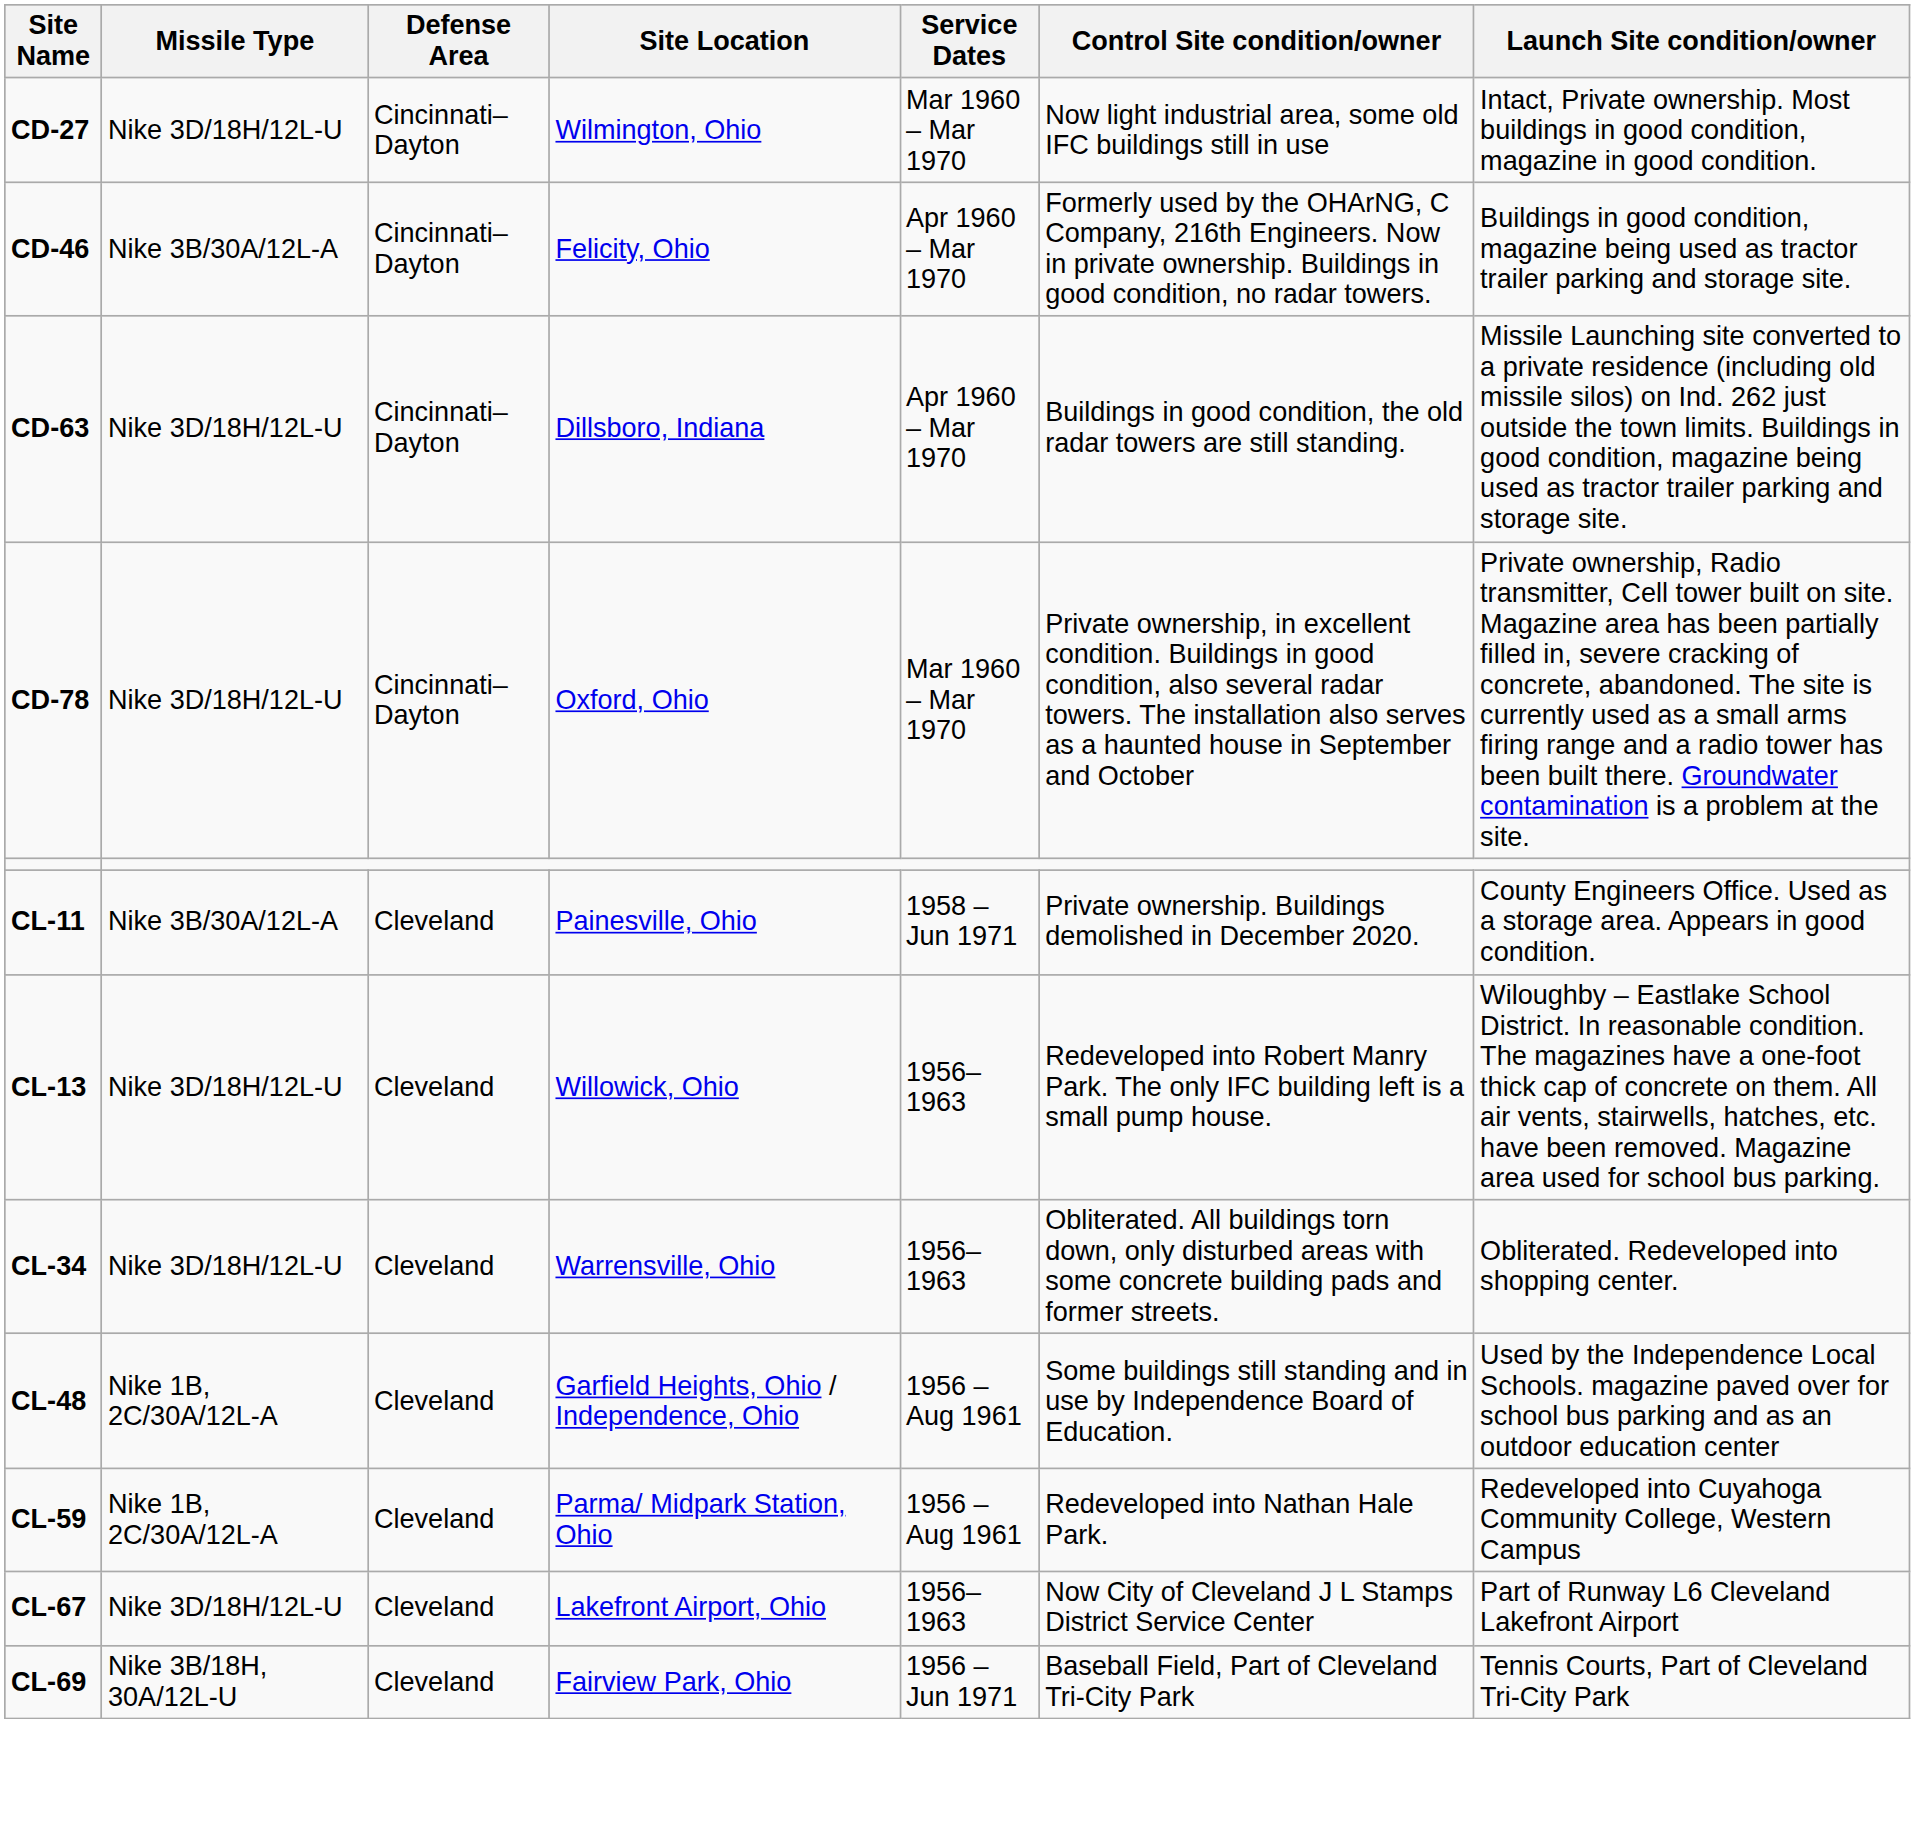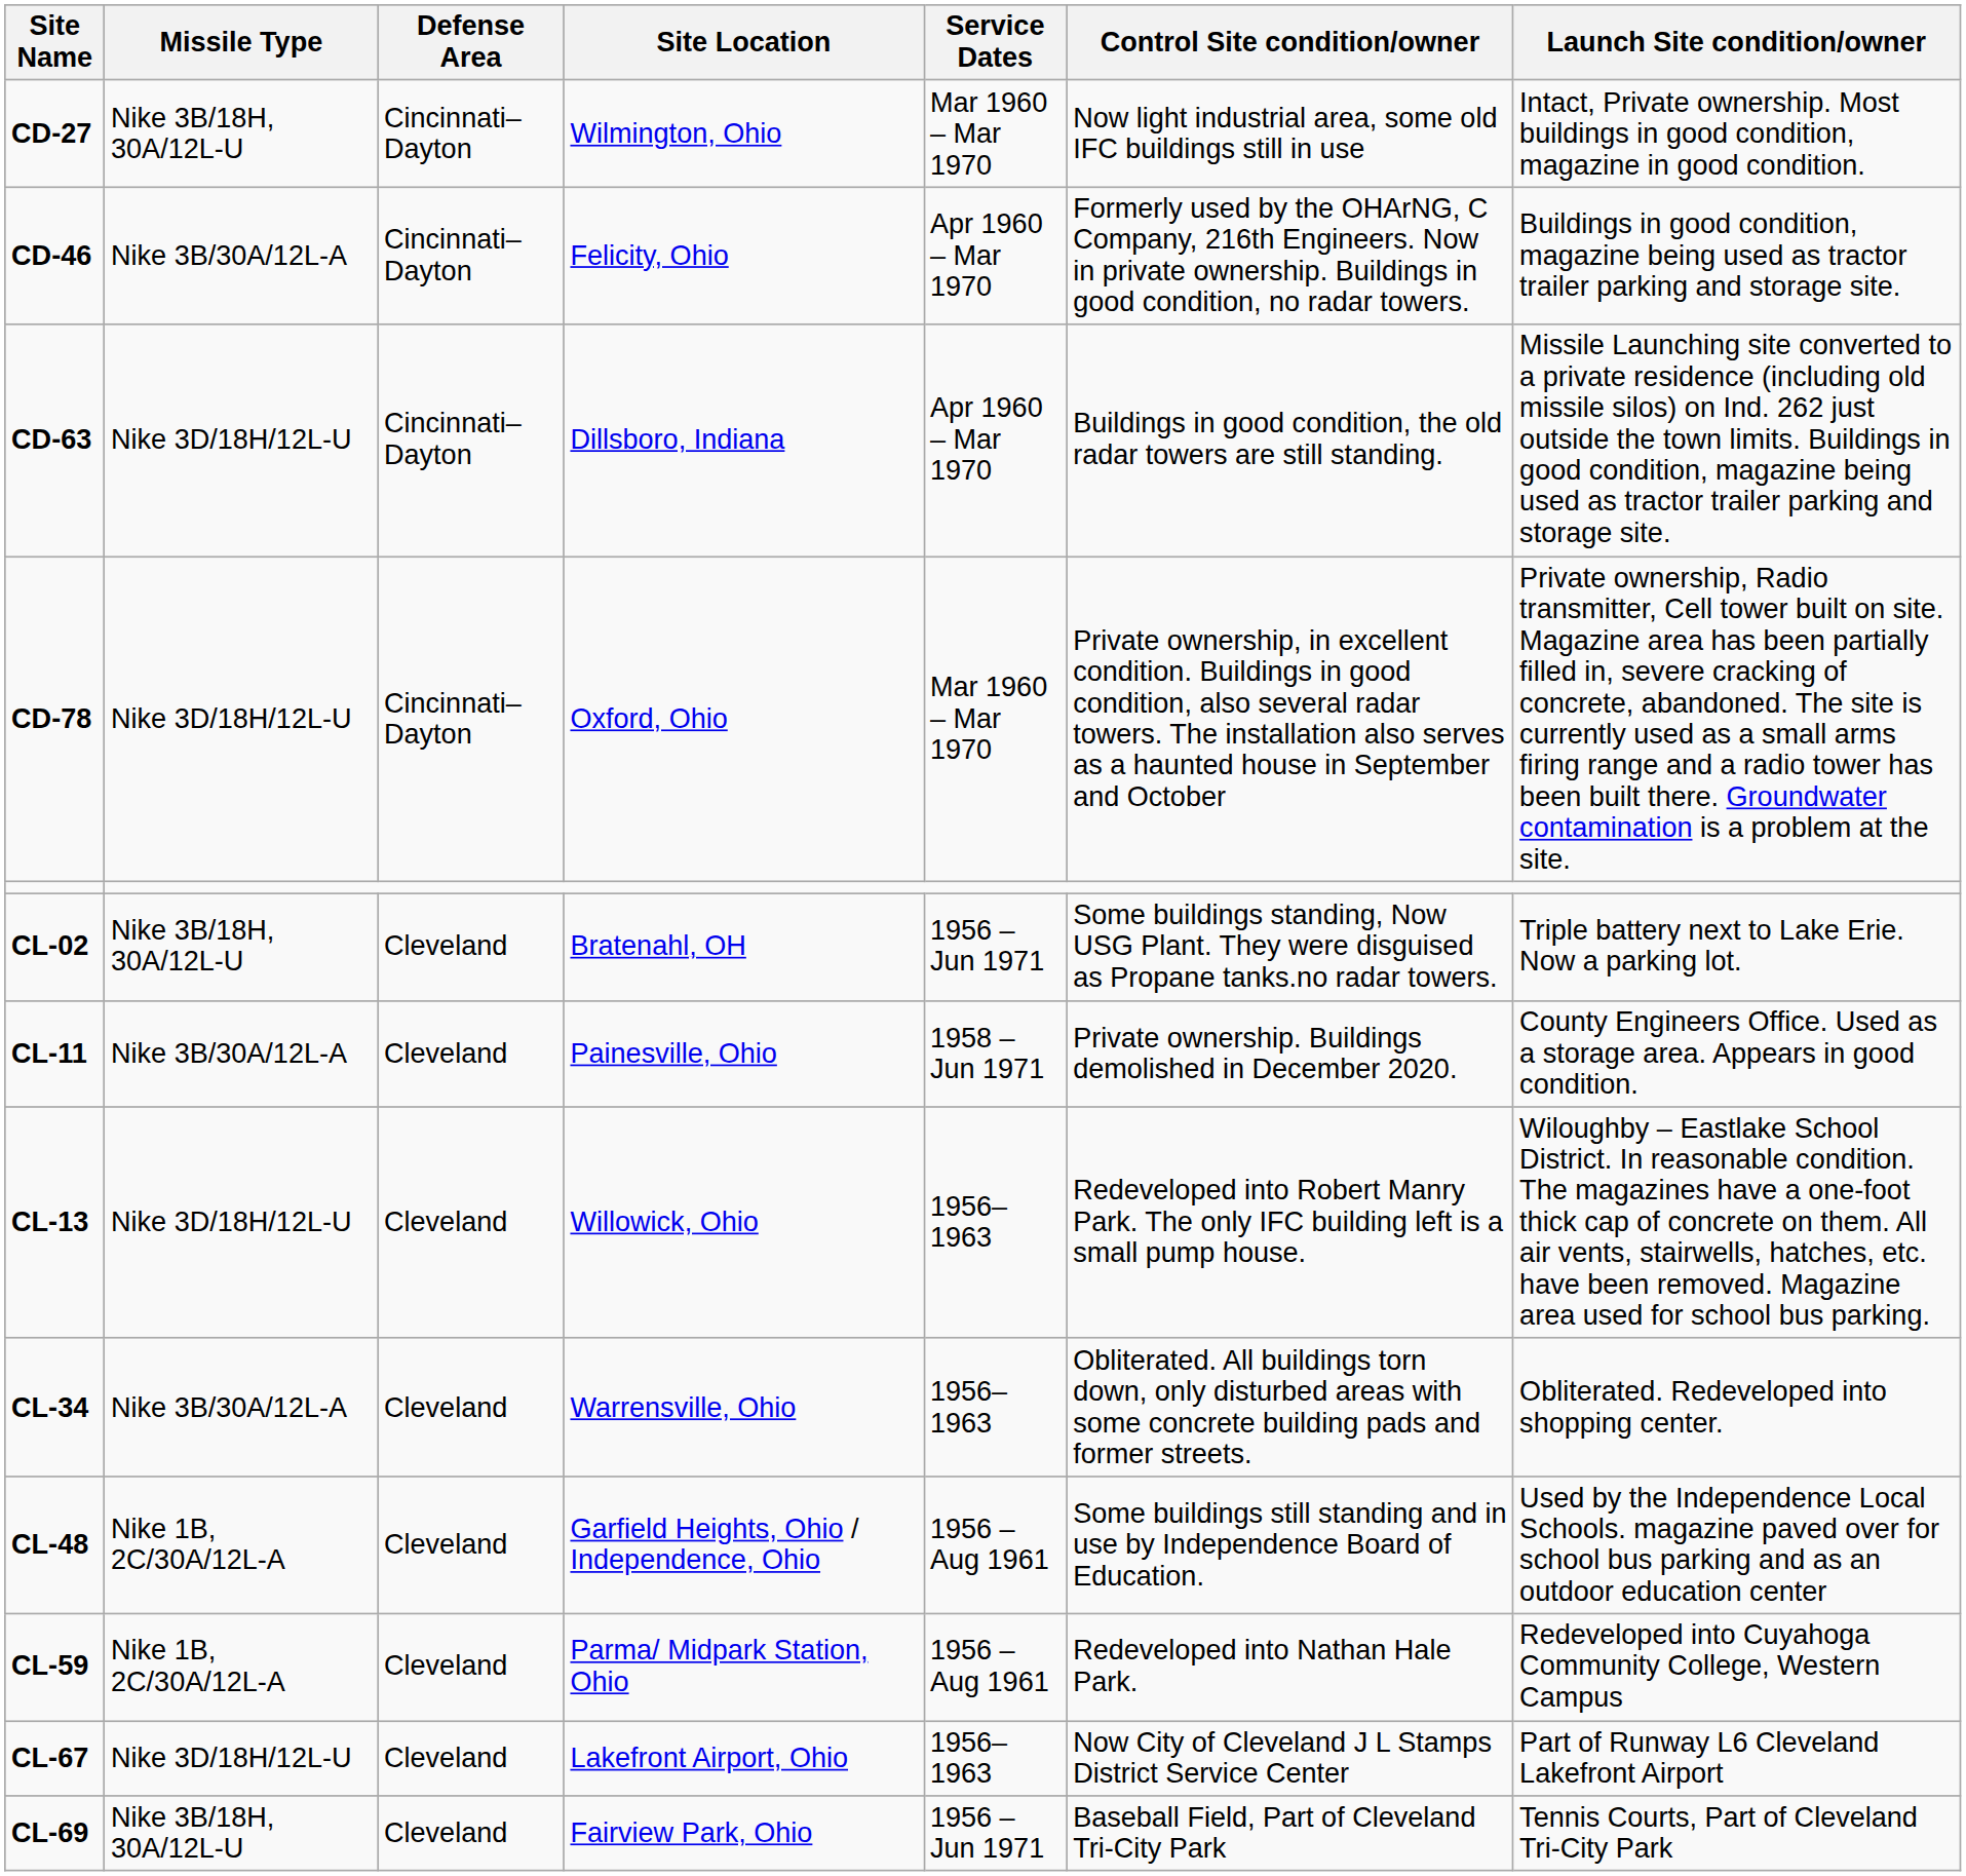 <table class="wikitable sortable">
 <tr>
 <th scope="col" style="width:50px;">Site Name</th>
 <th scope="col" style="width:150px;">Missile Type</th>
 <th scope="col" style="width:100px;">Defense Area</th>
 <th scope="col" style="width:200px;">Site Location</th>
 <th scope="col" style="width:75px;">Service Dates</th>
 <th scope="col" style="width:250px;">Control Site condition/owner</th>
 <th scope="col" style="width:250px;">Launch Site condition/owner</th>
 </tr>
 <tr>
 <td><strong>CD-27</strong></td>
-<td>Nike 3D/18H/12L-U</td>
+<td>Nike 3B/18H, 30A/12L-U</td>
 <td>Cincinnati–Dayton</td>
 <td><a href='#'>Wilmington, Ohio</a></td>
 <td>Mar 1960 – Mar 1970</td>
 <td>Now light industrial area, some old IFC buildings still in use<br></td>
 <td>Intact, Private ownership. Most buildings in good condition, magazine in good condition.<br></td>
 </tr>
 <tr>
 <td><strong>CD-46</strong></td>
 <td>Nike 3B/30A/12L-A</td>
 <td>Cincinnati–Dayton</td>
 <td><a href='#'>Felicity, Ohio</a></td>
 <td>Apr 1960 – Mar 1970</td>
 <td>Formerly used by the OHArNG, C Company, 216th Engineers. Now in private ownership. Buildings in good condition, no radar towers. <br></td>
 <td>Buildings in good condition, magazine being used as tractor trailer parking and storage site.<br></td>
 </tr>
 <tr>
 <td><strong>CD-63</strong></td>
 <td>Nike 3D/18H/12L-U</td>
 <td>Cincinnati–Dayton</td>
 <td><a href='#'>Dillsboro, Indiana</a></td>
 <td>Apr 1960 – Mar 1970</td>
 <td>Buildings in good condition, the old radar towers are still standing. <br></td>
 <td>Missile Launching site converted to a private residence (including old missile silos) on Ind. 262 just outside the town limits. Buildings in good condition, magazine being used as tractor trailer parking and storage site.<br></td>
 </tr>
 <tr>
 <td><strong>CD-78</strong></td>
 <td>Nike 3D/18H/12L-U</td>
 <td>Cincinnati–Dayton</td>
 <td><a href='#'>Oxford, Ohio</a></td>
 <td>Mar 1960 – Mar 1970</td>
 <td>Private ownership, in excellent condition. Buildings in good condition, also several radar towers. The installation also serves as a haunted house in September and October<br></td>
 <td>Private ownership, Radio transmitter, Cell tower built on site. Magazine area has been partially filled in, severe cracking of concrete, abandoned. The site is currently used as a small arms firing range and a radio tower has been built there.  <a href='#'>Groundwater</a> <a href='#'>contamination</a> is a problem at the site.<br></td>
 </tr>
 <tr>
 <td></td>
 </tr>
 <tr>
+<td><strong>CL-02</strong></td>
+<td>Nike 3B/18H, 30A/12L-U</td>
+<td>Cleveland</td>
+<td><a href='#'>Bratenahl, OH</a></td>
+<td>1956 – Jun 1971</td>
+<td>Some buildings standing, Now USG Plant. They were disguised as Propane tanks.no radar towers. <br></td>
+<td>Triple battery next to Lake Erie. Now a parking lot. <br></td>
+</tr>
+<tr>
 <td><strong>CL-11</strong></td>
 <td>Nike 3B/30A/12L-A</td>
 <td>Cleveland</td>
 <td><a href='#'>Painesville, Ohio</a></td>
 <td>1958 – Jun 1971</td>
 <td>Private ownership.  Buildings demolished in December 2020. <br></td>
 <td>County Engineers Office. Used as a storage area. Appears in good condition.<br></td>
 </tr>
 <tr>
 <td><strong>CL-13</strong></td>
 <td>Nike 3D/18H/12L-U</td>
 <td>Cleveland</td>
 <td><a href='#'>Willowick, Ohio</a></td>
 <td>1956–1963</td>
 <td>Redeveloped into Robert Manry Park. The only IFC building left is a small pump house.<br></td>
 <td>Wiloughby – Eastlake School District. In reasonable condition. The magazines have a one-foot thick cap of concrete on them. All air vents, stairwells, hatches, etc. have been removed. Magazine area used for school bus parking.<br></td>
 </tr>
 <tr>
 <td><strong>CL-34</strong></td>
-<td>Nike 3D/18H/12L-U</td>
+<td>Nike 3B/30A/12L-A</td>
 <td>Cleveland</td>
 <td><a href='#'>Warrensville, Ohio</a></td>
 <td>1956–1963</td>
 <td>Obliterated. All buildings torn down, only disturbed areas with some concrete building pads and former streets.<br></td>
 <td>Obliterated. Redeveloped into shopping center. <br></td>
 </tr>
 <tr>
 <td><strong>CL-48</strong></td>
 <td>Nike 1B, 2C/30A/12L-A</td>
 <td>Cleveland</td>
 <td><a href='#'>Garfield Heights, Ohio</a> / <a href='#'>Independence, Ohio</a></td>
 <td>1956 – Aug 1961</td>
 <td>Some buildings still standing and in use by Independence Board of Education.<br></td>
 <td>Used by the Independence Local Schools. magazine paved over for school bus parking and as an outdoor education center<br></td>
 </tr>
 <tr>
 <td><strong>CL-59</strong></td>
 <td>Nike 1B, 2C/30A/12L-A</td>
 <td>Cleveland</td>
 <td><a href='#'>Parma/ Midpark Station, Ohio</a></td>
 <td>1956 – Aug 1961</td>
 <td>Redeveloped into Nathan Hale Park.<br></td>
 <td>Redeveloped into Cuyahoga Community College, Western Campus<br></td>
 </tr>
 <tr>
 <td><strong>CL-67</strong></td>
 <td>Nike 3D/18H/12L-U</td>
 <td>Cleveland</td>
 <td><a href='#'>Lakefront Airport, Ohio</a></td>
 <td>1956–1963</td>
 <td>Now City of Cleveland J L Stamps District Service Center<br></td>
 <td>Part of Runway L6 Cleveland Lakefront Airport <br></td>
 </tr>
 <tr>
 <td><strong>CL-69</strong></td>
 <td>Nike 3B/18H, 30A/12L-U</td>
 <td>Cleveland</td>
 <td><a href='#'>Fairview Park, Ohio</a></td>
 <td>1956 – Jun 1971</td>
 <td>Baseball Field, Part of Cleveland Tri-City Park <br></td>
 <td>Tennis Courts, Part of Cleveland Tri-City Park <br></td>
 </tr>
 </table>
